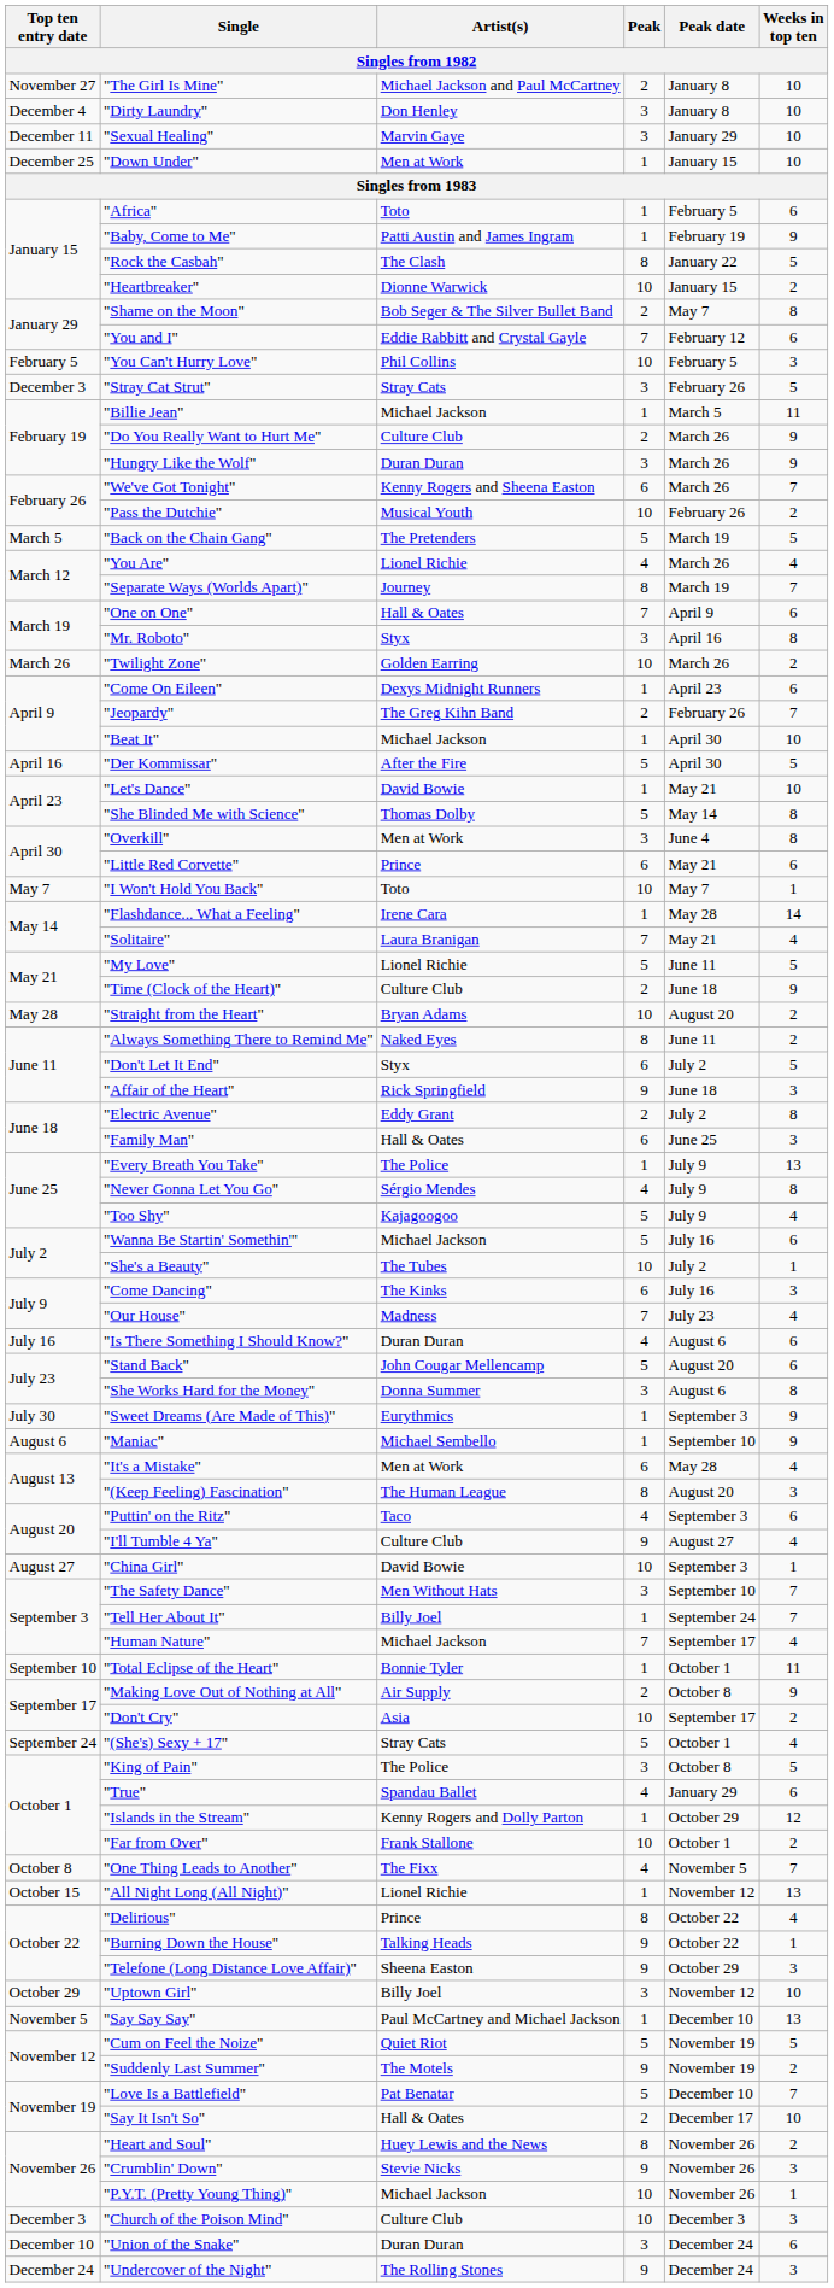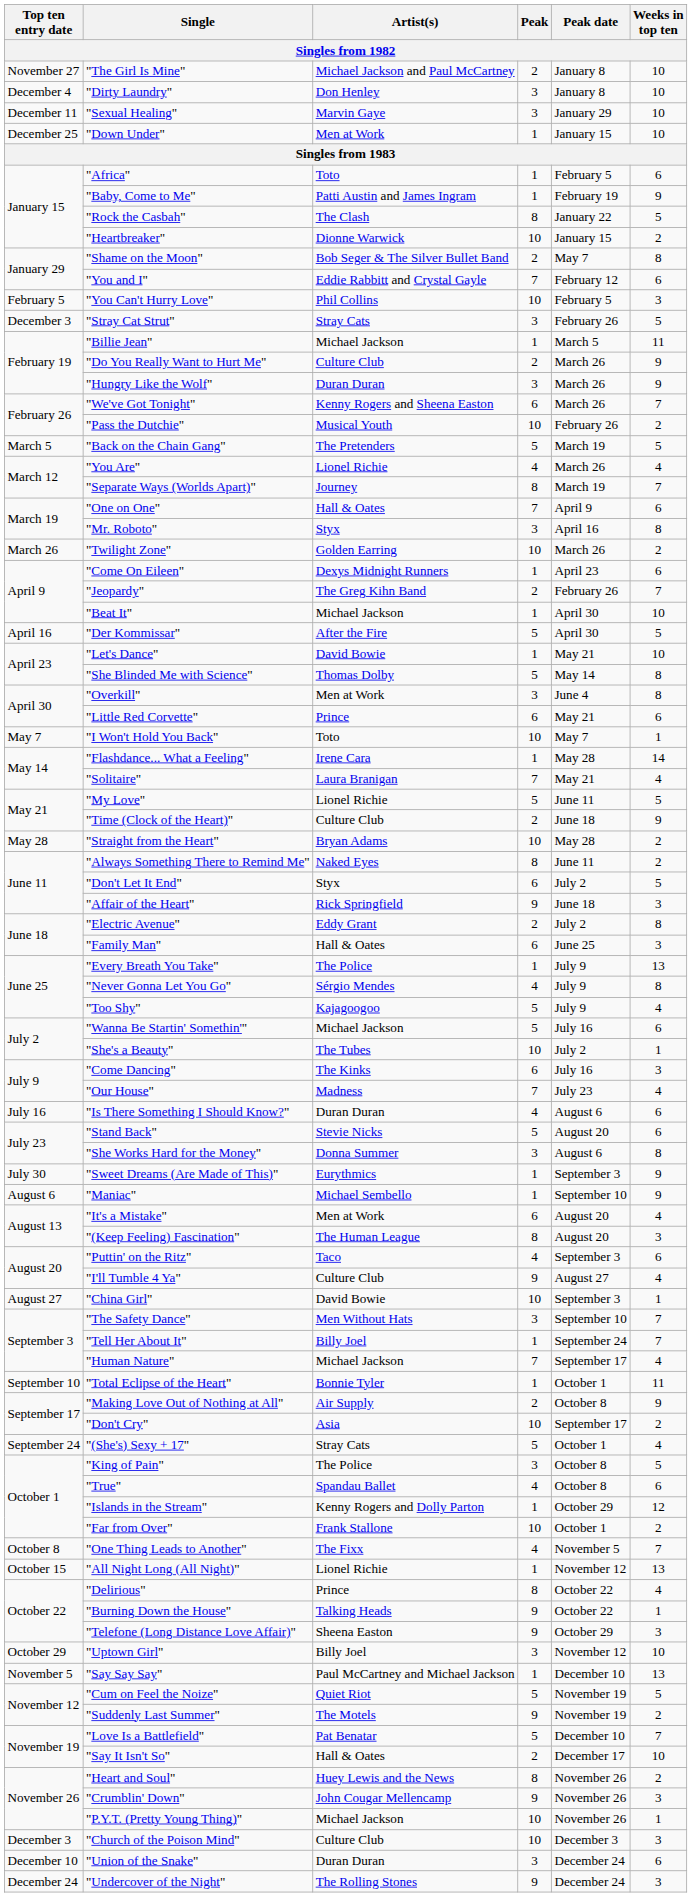 <table class="wikitable sortable">
 <tr>
 <th>Top ten<br>entry date</th>
 <th>Single</th>
 <th>Artist(s)</th>
 <th data-sort-type="number">Peak</th>
 <th>Peak date</th>
 <th data-sort-type="number">Weeks in<br>top ten</th>
 </tr>
 <tr>
 <th colspan=6><a href='#'>Singles from 1982</a></th>
 </tr>
 <tr>
 <td>November 27</td>
 <td>"<a href='#'>The Girl Is Mine</a>"</td>
 <td><a href='#'>Michael Jackson</a> and <a href='#'>Paul McCartney</a></td>
 <td align=center>2</td>
 <td>January 8</td>
 <td align=center>10</td>
 </tr>
 <tr>
 <td>December 4</td>
 <td>"<a href='#'>Dirty Laundry</a>"</td>
 <td><a href='#'>Don Henley</a></td>
 <td align=center>3</td>
 <td>January 8</td>
 <td align=center>10</td>
 </tr>
 <tr>
 <td>December 11</td>
 <td>"<a href='#'>Sexual Healing</a>"</td>
 <td><a href='#'>Marvin Gaye</a></td>
 <td align=center>3</td>
 <td>January 29</td>
 <td align=center>10</td>
 </tr>
 <tr>
 <td>December 25</td>
 <td>"<a href='#'>Down Under</a>"</td>
 <td><a href='#'>Men at Work</a></td>
 <td align=center>1</td>
 <td>January 15</td>
 <td align=center>10</td>
 </tr>
 <tr>
 <th colspan=6>Singles from 1983</th>
 </tr>
 <tr>
 <td rowspan="4">January 15</td>
 <td>"<a href='#'>Africa</a>"</td>
 <td><a href='#'>Toto</a></td>
 <td align=center>1</td>
 <td>February 5</td>
 <td align=center>6</td>
 </tr>
 <tr>
 <td>"<a href='#'>Baby, Come to Me</a>"</td>
 <td><a href='#'>Patti Austin</a> and <a href='#'>James Ingram</a></td>
 <td align=center>1</td>
 <td>February 19</td>
 <td align=center>9</td>
 </tr>
 <tr>
 <td>"<a href='#'>Rock the Casbah</a>"</td>
 <td><a href='#'>The Clash</a></td>
 <td align=center>8</td>
 <td>January 22</td>
 <td align=center>5</td>
 </tr>
 <tr>
 <td>"<a href='#'>Heartbreaker</a>"</td>
 <td><a href='#'>Dionne Warwick</a></td>
 <td align=center>10</td>
 <td>January 15</td>
 <td align=center>2</td>
 </tr>
 <tr>
 <td rowspan="2">January 29</td>
 <td>"<a href='#'>Shame on the Moon</a>"</td>
 <td><a href='#'>Bob Seger & The Silver Bullet Band</a></td>
 <td align=center>2</td>
 <td>May 7</td>
 <td align=center>8</td>
 </tr>
 <tr>
 <td>"<a href='#'>You and I</a>"</td>
 <td><a href='#'>Eddie Rabbitt</a> and <a href='#'>Crystal Gayle</a></td>
 <td align=center>7</td>
 <td>February 12</td>
 <td align=center>6</td>
 </tr>
 <tr>
 <td>February 5</td>
 <td>"<a href='#'>You Can't Hurry Love</a>"</td>
 <td><a href='#'>Phil Collins</a></td>
 <td align=center>10</td>
 <td>February 5</td>
 <td align=center>3</td>
 </tr>
 <tr>
 <td>December 3</td>
 <td>"<a href='#'>Stray Cat Strut</a>"</td>
 <td><a href='#'>Stray Cats</a></td>
 <td align=center>3</td>
 <td>February 26</td>
 <td align=center>5</td>
 </tr>
 <tr>
 <td rowspan="3">February 19</td>
 <td>"<a href='#'>Billie Jean</a>"</td>
 <td>Michael Jackson</td>
 <td align=center>1</td>
 <td>March 5</td>
 <td align=center>11</td>
 </tr>
 <tr>
 <td>"<a href='#'>Do You Really Want to Hurt Me</a>"</td>
 <td><a href='#'>Culture Club</a></td>
 <td align=center>2</td>
 <td>March 26</td>
 <td align=center>9</td>
 </tr>
 <tr>
 <td>"<a href='#'>Hungry Like the Wolf</a>"</td>
 <td><a href='#'>Duran Duran</a></td>
 <td align=center>3</td>
 <td>March 26</td>
 <td align=center>9</td>
 </tr>
 <tr>
 <td rowspan="2">February 26</td>
 <td>"<a href='#'>We've Got Tonight</a>"</td>
 <td><a href='#'>Kenny Rogers</a> and <a href='#'>Sheena Easton</a></td>
 <td align=center>6</td>
 <td>March 26</td>
 <td align=center>7</td>
 </tr>
 <tr>
 <td>"<a href='#'>Pass the Dutchie</a>"</td>
 <td><a href='#'>Musical Youth</a></td>
 <td align=center>10</td>
 <td>February 26</td>
 <td align=center>2</td>
 </tr>
 <tr>
 <td>March 5</td>
 <td>"<a href='#'>Back on the Chain Gang</a>"</td>
 <td><a href='#'>The Pretenders</a></td>
 <td align=center>5</td>
 <td>March 19</td>
 <td align=center>5</td>
 </tr>
 <tr>
 <td rowspan="2">March 12</td>
 <td>"<a href='#'>You Are</a>"</td>
 <td><a href='#'>Lionel Richie</a></td>
 <td align=center>4</td>
 <td>March 26</td>
 <td align=center>4</td>
 </tr>
 <tr>
 <td>"<a href='#'>Separate Ways (Worlds Apart)</a>"</td>
 <td><a href='#'>Journey</a></td>
 <td align=center>8</td>
 <td>March 19</td>
 <td align=center>7</td>
 </tr>
 <tr>
 <td rowspan="2">March 19</td>
 <td>"<a href='#'>One on One</a>"</td>
 <td><a href='#'>Hall & Oates</a></td>
 <td align=center>7</td>
 <td>April 9</td>
 <td align=center>6</td>
 </tr>
 <tr>
 <td>"<a href='#'>Mr. Roboto</a>"</td>
 <td><a href='#'>Styx</a></td>
 <td align=center>3</td>
 <td>April 16</td>
 <td align=center>8</td>
 </tr>
 <tr>
 <td>March 26</td>
 <td>"<a href='#'>Twilight Zone</a>"</td>
 <td><a href='#'>Golden Earring</a></td>
 <td align=center>10</td>
 <td>March 26</td>
 <td align=center>2</td>
 </tr>
 <tr>
 <td rowspan="3">April 9</td>
 <td>"<a href='#'>Come On Eileen</a>"</td>
 <td><a href='#'>Dexys Midnight Runners</a></td>
 <td align=center>1</td>
 <td>April 23</td>
 <td align=center>6</td>
 </tr>
 <tr>
 <td>"<a href='#'>Jeopardy</a>"</td>
 <td><a href='#'>The Greg Kihn Band</a></td>
 <td align=center>2</td>
 <td>February 26</td>
 <td align=center>7</td>
 </tr>
 <tr>
 <td>"<a href='#'>Beat It</a>"</td>
 <td>Michael Jackson</td>
 <td align=center>1</td>
 <td>April 30</td>
 <td align=center>10</td>
 </tr>
 <tr>
 <td>April 16</td>
 <td>"<a href='#'>Der Kommissar</a>"</td>
 <td><a href='#'>After the Fire</a></td>
 <td align=center>5</td>
 <td>April 30</td>
 <td align=center>5</td>
 </tr>
 <tr>
 <td rowspan="2">April 23</td>
 <td>"<a href='#'>Let's Dance</a>"</td>
 <td><a href='#'>David Bowie</a></td>
 <td align=center>1</td>
 <td>May 21</td>
 <td align=center>10</td>
 </tr>
 <tr>
 <td>"<a href='#'>She Blinded Me with Science</a>"</td>
 <td><a href='#'>Thomas Dolby</a></td>
 <td align=center>5</td>
 <td>May 14</td>
 <td align=center>8</td>
 </tr>
 <tr>
 <td rowspan="2">April 30</td>
 <td>"<a href='#'>Overkill</a>"</td>
 <td>Men at Work</td>
 <td align=center>3</td>
 <td>June 4</td>
 <td align=center>8</td>
 </tr>
 <tr>
 <td>"<a href='#'>Little Red Corvette</a>"</td>
 <td><a href='#'>Prince</a></td>
 <td align=center>6</td>
 <td>May 21</td>
 <td align=center>6</td>
 </tr>
 <tr>
 <td>May 7</td>
 <td>"<a href='#'>I Won't Hold You Back</a>"</td>
 <td>Toto</td>
 <td align=center>10</td>
 <td>May 7</td>
 <td align=center>1</td>
 </tr>
 <tr>
 <td rowspan="2">May 14</td>
 <td>"<a href='#'>Flashdance... What a Feeling</a>"</td>
 <td><a href='#'>Irene Cara</a></td>
 <td align=center>1</td>
 <td>May 28</td>
 <td align=center>14</td>
 </tr>
 <tr>
 <td>"<a href='#'>Solitaire</a>"</td>
 <td><a href='#'>Laura Branigan</a></td>
 <td align=center>7</td>
 <td>May 21</td>
 <td align=center>4</td>
 </tr>
 <tr>
 <td rowspan="2">May 21</td>
 <td>"<a href='#'>My Love</a>"</td>
 <td>Lionel Richie</td>
 <td align=center>5</td>
 <td>June 11</td>
 <td align=center>5</td>
 </tr>
 <tr>
 <td>"<a href='#'>Time (Clock of the Heart)</a>"</td>
 <td>Culture Club</td>
 <td align=center>2</td>
 <td>June 18</td>
 <td align=center>9</td>
 </tr>
 <tr>
 <td>May 28</td>
 <td>"<a href='#'>Straight from the Heart</a>"</td>
 <td><a href='#'>Bryan Adams</a></td>
 <td align=center>10</td>
-<td>August 20</td>
+<td>May 28</td>
 <td align=center>2</td>
 </tr>
 <tr>
 <td rowspan="3">June 11</td>
 <td>"<a href='#'>Always Something There to Remind Me</a>"</td>
 <td><a href='#'>Naked Eyes</a></td>
 <td align=center>8</td>
 <td>June 11</td>
 <td align=center>2</td>
 </tr>
 <tr>
 <td>"<a href='#'>Don't Let It End</a>"</td>
 <td>Styx</td>
 <td align=center>6</td>
 <td>July 2</td>
 <td align=center>5</td>
 </tr>
 <tr>
 <td>"<a href='#'>Affair of the Heart</a>"</td>
 <td><a href='#'>Rick Springfield</a></td>
 <td align=center>9</td>
 <td>June 18</td>
 <td align=center>3</td>
 </tr>
 <tr>
 <td rowspan="2">June 18</td>
 <td>"<a href='#'>Electric Avenue</a>"</td>
 <td><a href='#'>Eddy Grant</a></td>
 <td align=center>2</td>
 <td>July 2</td>
 <td align=center>8</td>
 </tr>
 <tr>
 <td>"<a href='#'>Family Man</a>"</td>
 <td>Hall & Oates</td>
 <td align=center>6</td>
 <td>June 25</td>
 <td align=center>3</td>
 </tr>
 <tr>
 <td rowspan="3">June 25</td>
 <td>"<a href='#'>Every Breath You Take</a>"</td>
 <td><a href='#'>The Police</a></td>
 <td align=center>1</td>
 <td>July 9</td>
 <td align=center>13</td>
 </tr>
 <tr>
 <td>"<a href='#'>Never Gonna Let You Go</a>"</td>
 <td><a href='#'>Sérgio Mendes</a></td>
 <td align=center>4</td>
 <td>July 9</td>
 <td align=center>8</td>
 </tr>
 <tr>
 <td>"<a href='#'>Too Shy</a>"</td>
 <td><a href='#'>Kajagoogoo</a></td>
 <td align=center>5</td>
 <td>July 9</td>
 <td align=center>4</td>
 </tr>
 <tr>
 <td rowspan="2">July 2</td>
 <td>"<a href='#'>Wanna Be Startin' Somethin'</a>"</td>
 <td>Michael Jackson</td>
 <td align=center>5</td>
 <td>July 16</td>
 <td align=center>6</td>
 </tr>
 <tr>
 <td>"<a href='#'>She's a Beauty</a>"</td>
 <td><a href='#'>The Tubes</a></td>
 <td align=center>10</td>
 <td>July 2</td>
 <td align=center>1</td>
 </tr>
 <tr>
 <td rowspan="2">July 9</td>
 <td>"<a href='#'>Come Dancing</a>"</td>
 <td><a href='#'>The Kinks</a></td>
 <td align=center>6</td>
 <td>July 16</td>
 <td align=center>3</td>
 </tr>
 <tr>
 <td>"<a href='#'>Our House</a>"</td>
 <td><a href='#'>Madness</a></td>
 <td align=center>7</td>
 <td>July 23</td>
 <td align=center>4</td>
 </tr>
 <tr>
 <td>July 16</td>
 <td>"<a href='#'>Is There Something I Should Know?</a>"</td>
 <td>Duran Duran</td>
 <td align=center>4</td>
 <td>August 6</td>
 <td align=center>6</td>
 </tr>
 <tr>
 <td rowspan="2">July 23</td>
 <td>"<a href='#'>Stand Back</a>"</td>
-<td><a href='#'>John Cougar Mellencamp</a></td>
+<td><a href='#'>Stevie Nicks</a></td>
 <td align=center>5</td>
 <td>August 20</td>
 <td align=center>6</td>
 </tr>
 <tr>
 <td>"<a href='#'>She Works Hard for the Money</a>"</td>
 <td><a href='#'>Donna Summer</a></td>
 <td align=center>3</td>
 <td>August 6</td>
 <td align=center>8</td>
 </tr>
 <tr>
 <td>July 30</td>
 <td>"<a href='#'>Sweet Dreams (Are Made of This)</a>"</td>
 <td><a href='#'>Eurythmics</a></td>
 <td align=center>1</td>
 <td>September 3</td>
 <td align=center>9</td>
 </tr>
 <tr>
 <td>August 6</td>
 <td>"<a href='#'>Maniac</a>"</td>
 <td><a href='#'>Michael Sembello</a></td>
 <td align=center>1</td>
 <td>September 10</td>
 <td align=center>9</td>
 </tr>
 <tr>
 <td rowspan="2">August 13</td>
 <td>"<a href='#'>It's a Mistake</a>"</td>
 <td>Men at Work</td>
 <td align=center>6</td>
-<td>May 28</td>
+<td>August 20</td>
 <td align=center>4</td>
 </tr>
 <tr>
 <td>"<a href='#'>(Keep Feeling) Fascination</a>"</td>
 <td><a href='#'>The Human League</a></td>
 <td align=center>8</td>
 <td>August 20</td>
 <td align=center>3</td>
 </tr>
 <tr>
 <td rowspan="2">August 20</td>
 <td>"<a href='#'>Puttin' on the Ritz</a>"</td>
 <td><a href='#'>Taco</a></td>
 <td align=center>4</td>
 <td>September 3</td>
 <td align=center>6</td>
 </tr>
 <tr>
 <td>"<a href='#'>I'll Tumble 4 Ya</a>"</td>
 <td>Culture Club</td>
 <td align=center>9</td>
 <td>August 27</td>
 <td align=center>4</td>
 </tr>
 <tr>
 <td>August 27</td>
 <td>"<a href='#'>China Girl</a>"</td>
 <td>David Bowie</td>
 <td align=center>10</td>
 <td>September 3</td>
 <td align=center>1</td>
 </tr>
 <tr>
 <td rowspan="3">September 3</td>
 <td>"<a href='#'>The Safety Dance</a>"</td>
 <td><a href='#'>Men Without Hats</a></td>
 <td align=center>3</td>
 <td>September 10</td>
 <td align=center>7</td>
 </tr>
 <tr>
 <td>"<a href='#'>Tell Her About It</a>"</td>
 <td><a href='#'>Billy Joel</a></td>
 <td align=center>1</td>
 <td>September 24</td>
 <td align=center>7</td>
 </tr>
 <tr>
 <td>"<a href='#'>Human Nature</a>"</td>
 <td>Michael Jackson</td>
 <td align=center>7</td>
 <td>September 17</td>
 <td align=center>4</td>
 </tr>
 <tr>
 <td>September 10</td>
 <td>"<a href='#'>Total Eclipse of the Heart</a>"</td>
 <td><a href='#'>Bonnie Tyler</a></td>
 <td align=center>1</td>
 <td>October 1</td>
 <td align=center>11</td>
 </tr>
 <tr>
 <td rowspan="2">September 17</td>
 <td>"<a href='#'>Making Love Out of Nothing at All</a>"</td>
 <td><a href='#'>Air Supply</a></td>
 <td align=center>2</td>
 <td>October 8</td>
 <td align=center>9</td>
 </tr>
 <tr>
 <td>"<a href='#'>Don't Cry</a>"</td>
 <td><a href='#'>Asia</a></td>
 <td align=center>10</td>
 <td>September 17</td>
 <td align=center>2</td>
 </tr>
 <tr>
 <td>September 24</td>
 <td>"<a href='#'>(She's) Sexy + 17</a>"</td>
 <td>Stray Cats</td>
 <td align=center>5</td>
 <td>October 1</td>
 <td align=center>4</td>
 </tr>
 <tr>
 <td rowspan="4">October 1</td>
 <td>"<a href='#'>King of Pain</a>"</td>
 <td>The Police</td>
 <td align=center>3</td>
 <td>October 8</td>
 <td align=center>5</td>
 </tr>
 <tr>
 <td>"<a href='#'>True</a>"</td>
 <td><a href='#'>Spandau Ballet</a></td>
 <td align=center>4</td>
-<td>January 29</td>
+<td>October 8</td>
 <td align=center>6</td>
 </tr>
 <tr>
 <td>"<a href='#'>Islands in the Stream</a>"</td>
 <td>Kenny Rogers and <a href='#'>Dolly Parton</a></td>
 <td align=center>1</td>
 <td>October 29</td>
 <td align=center>12</td>
 </tr>
 <tr>
 <td>"<a href='#'>Far from Over</a>"</td>
 <td><a href='#'>Frank Stallone</a></td>
 <td align=center>10</td>
 <td>October 1</td>
 <td align=center>2</td>
 </tr>
 <tr>
 <td>October 8</td>
 <td>"<a href='#'>One Thing Leads to Another</a>"</td>
 <td><a href='#'>The Fixx</a></td>
 <td align=center>4</td>
 <td>November 5</td>
 <td align=center>7</td>
 </tr>
 <tr>
 <td>October 15</td>
 <td>"<a href='#'>All Night Long (All Night)</a>"</td>
 <td>Lionel Richie</td>
 <td align=center>1</td>
 <td>November 12</td>
 <td align=center>13</td>
 </tr>
 <tr>
 <td rowspan="3">October 22</td>
 <td>"<a href='#'>Delirious</a>"</td>
 <td>Prince</td>
 <td align=center>8</td>
 <td>October 22</td>
 <td align=center>4</td>
 </tr>
 <tr>
 <td>"<a href='#'>Burning Down the House</a>"</td>
 <td><a href='#'>Talking Heads</a></td>
 <td align=center>9</td>
 <td>October 22</td>
 <td align=center>1</td>
 </tr>
 <tr>
 <td>"<a href='#'>Telefone (Long Distance Love Affair)</a>"</td>
 <td>Sheena Easton</td>
 <td align=center>9</td>
 <td>October 29</td>
 <td align=center>3</td>
 </tr>
 <tr>
 <td>October 29</td>
 <td>"<a href='#'>Uptown Girl</a>"</td>
 <td>Billy Joel</td>
 <td align=center>3</td>
 <td>November 12</td>
 <td align=center>10</td>
 </tr>
 <tr>
 <td>November 5</td>
 <td>"<a href='#'>Say Say Say</a>"</td>
 <td>Paul McCartney and Michael Jackson</td>
 <td align=center>1</td>
 <td>December 10</td>
 <td align=center>13</td>
 </tr>
 <tr>
 <td rowspan="2">November 12</td>
 <td>"<a href='#'>Cum on Feel the Noize</a>"</td>
 <td><a href='#'>Quiet Riot</a></td>
 <td align=center>5</td>
 <td>November 19</td>
 <td align=center>5</td>
 </tr>
 <tr>
 <td>"<a href='#'>Suddenly Last Summer</a>"</td>
 <td><a href='#'>The Motels</a></td>
 <td align=center>9</td>
 <td>November 19</td>
 <td align=center>2</td>
 </tr>
 <tr>
 <td rowspan="2">November 19</td>
 <td>"<a href='#'>Love Is a Battlefield</a>"</td>
 <td><a href='#'>Pat Benatar</a></td>
 <td align=center>5</td>
 <td>December 10</td>
 <td align=center>7</td>
 </tr>
 <tr>
 <td>"<a href='#'>Say It Isn't So</a>"</td>
 <td>Hall & Oates</td>
 <td align=center>2</td>
 <td>December 17</td>
 <td align=center>10</td>
 </tr>
 <tr>
 <td rowspan="3">November 26</td>
 <td>"<a href='#'>Heart and Soul</a>"</td>
 <td><a href='#'>Huey Lewis and the News</a></td>
 <td align=center>8</td>
 <td>November 26</td>
 <td align=center>2</td>
 </tr>
 <tr>
 <td>"<a href='#'>Crumblin' Down</a>"</td>
-<td><a href='#'>Stevie Nicks</a></td>
+<td><a href='#'>John Cougar Mellencamp</a></td>
 <td align=center>9</td>
 <td>November 26</td>
 <td align=center>3</td>
 </tr>
 <tr>
 <td>"<a href='#'>P.Y.T. (Pretty Young Thing)</a>"</td>
 <td>Michael Jackson</td>
 <td align=center>10</td>
 <td>November 26</td>
 <td align=center>1</td>
 </tr>
 <tr>
 <td>December 3</td>
 <td>"<a href='#'>Church of the Poison Mind</a>"</td>
 <td>Culture Club</td>
 <td align=center>10</td>
 <td>December 3</td>
 <td align=center>3</td>
 </tr>
 <tr>
 <td>December 10</td>
 <td>"<a href='#'>Union of the Snake</a>"</td>
 <td>Duran Duran</td>
 <td align=center>3</td>
 <td>December 24</td>
 <td align=center>6</td>
 </tr>
 <tr>
 <td>December 24</td>
 <td>"<a href='#'>Undercover of the Night</a>"</td>
 <td><a href='#'>The Rolling Stones</a></td>
 <td align=center>9</td>
 <td>December 24</td>
 <td align=center>3</td>
 </tr>
 </table>
